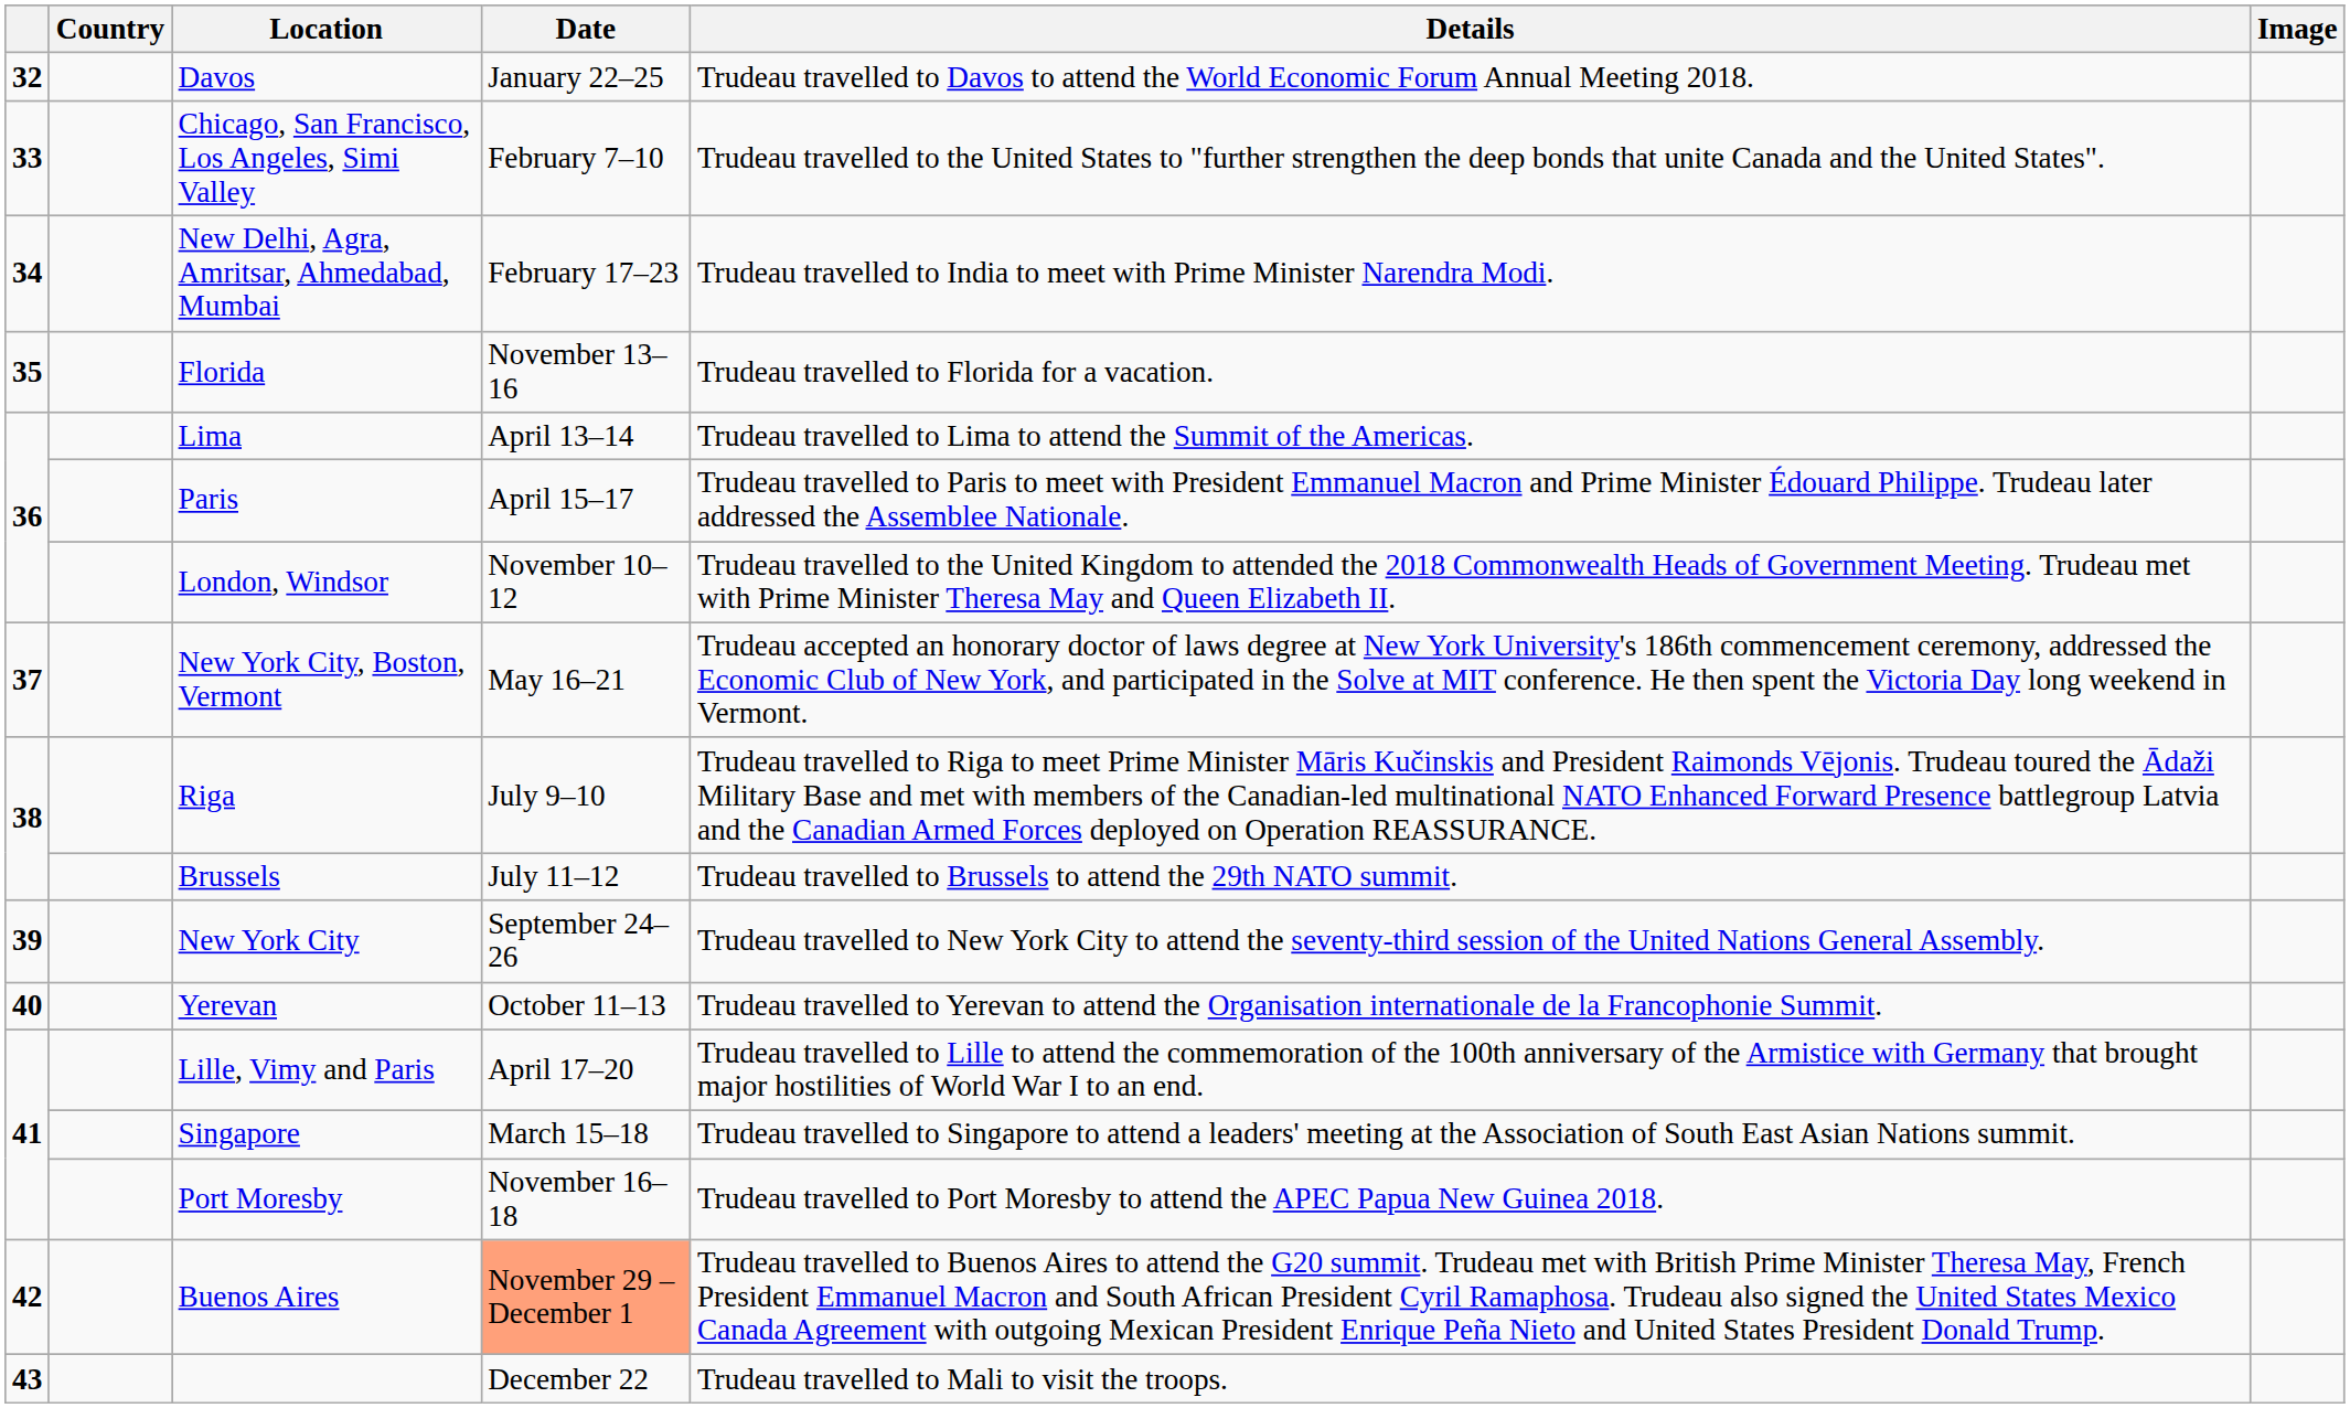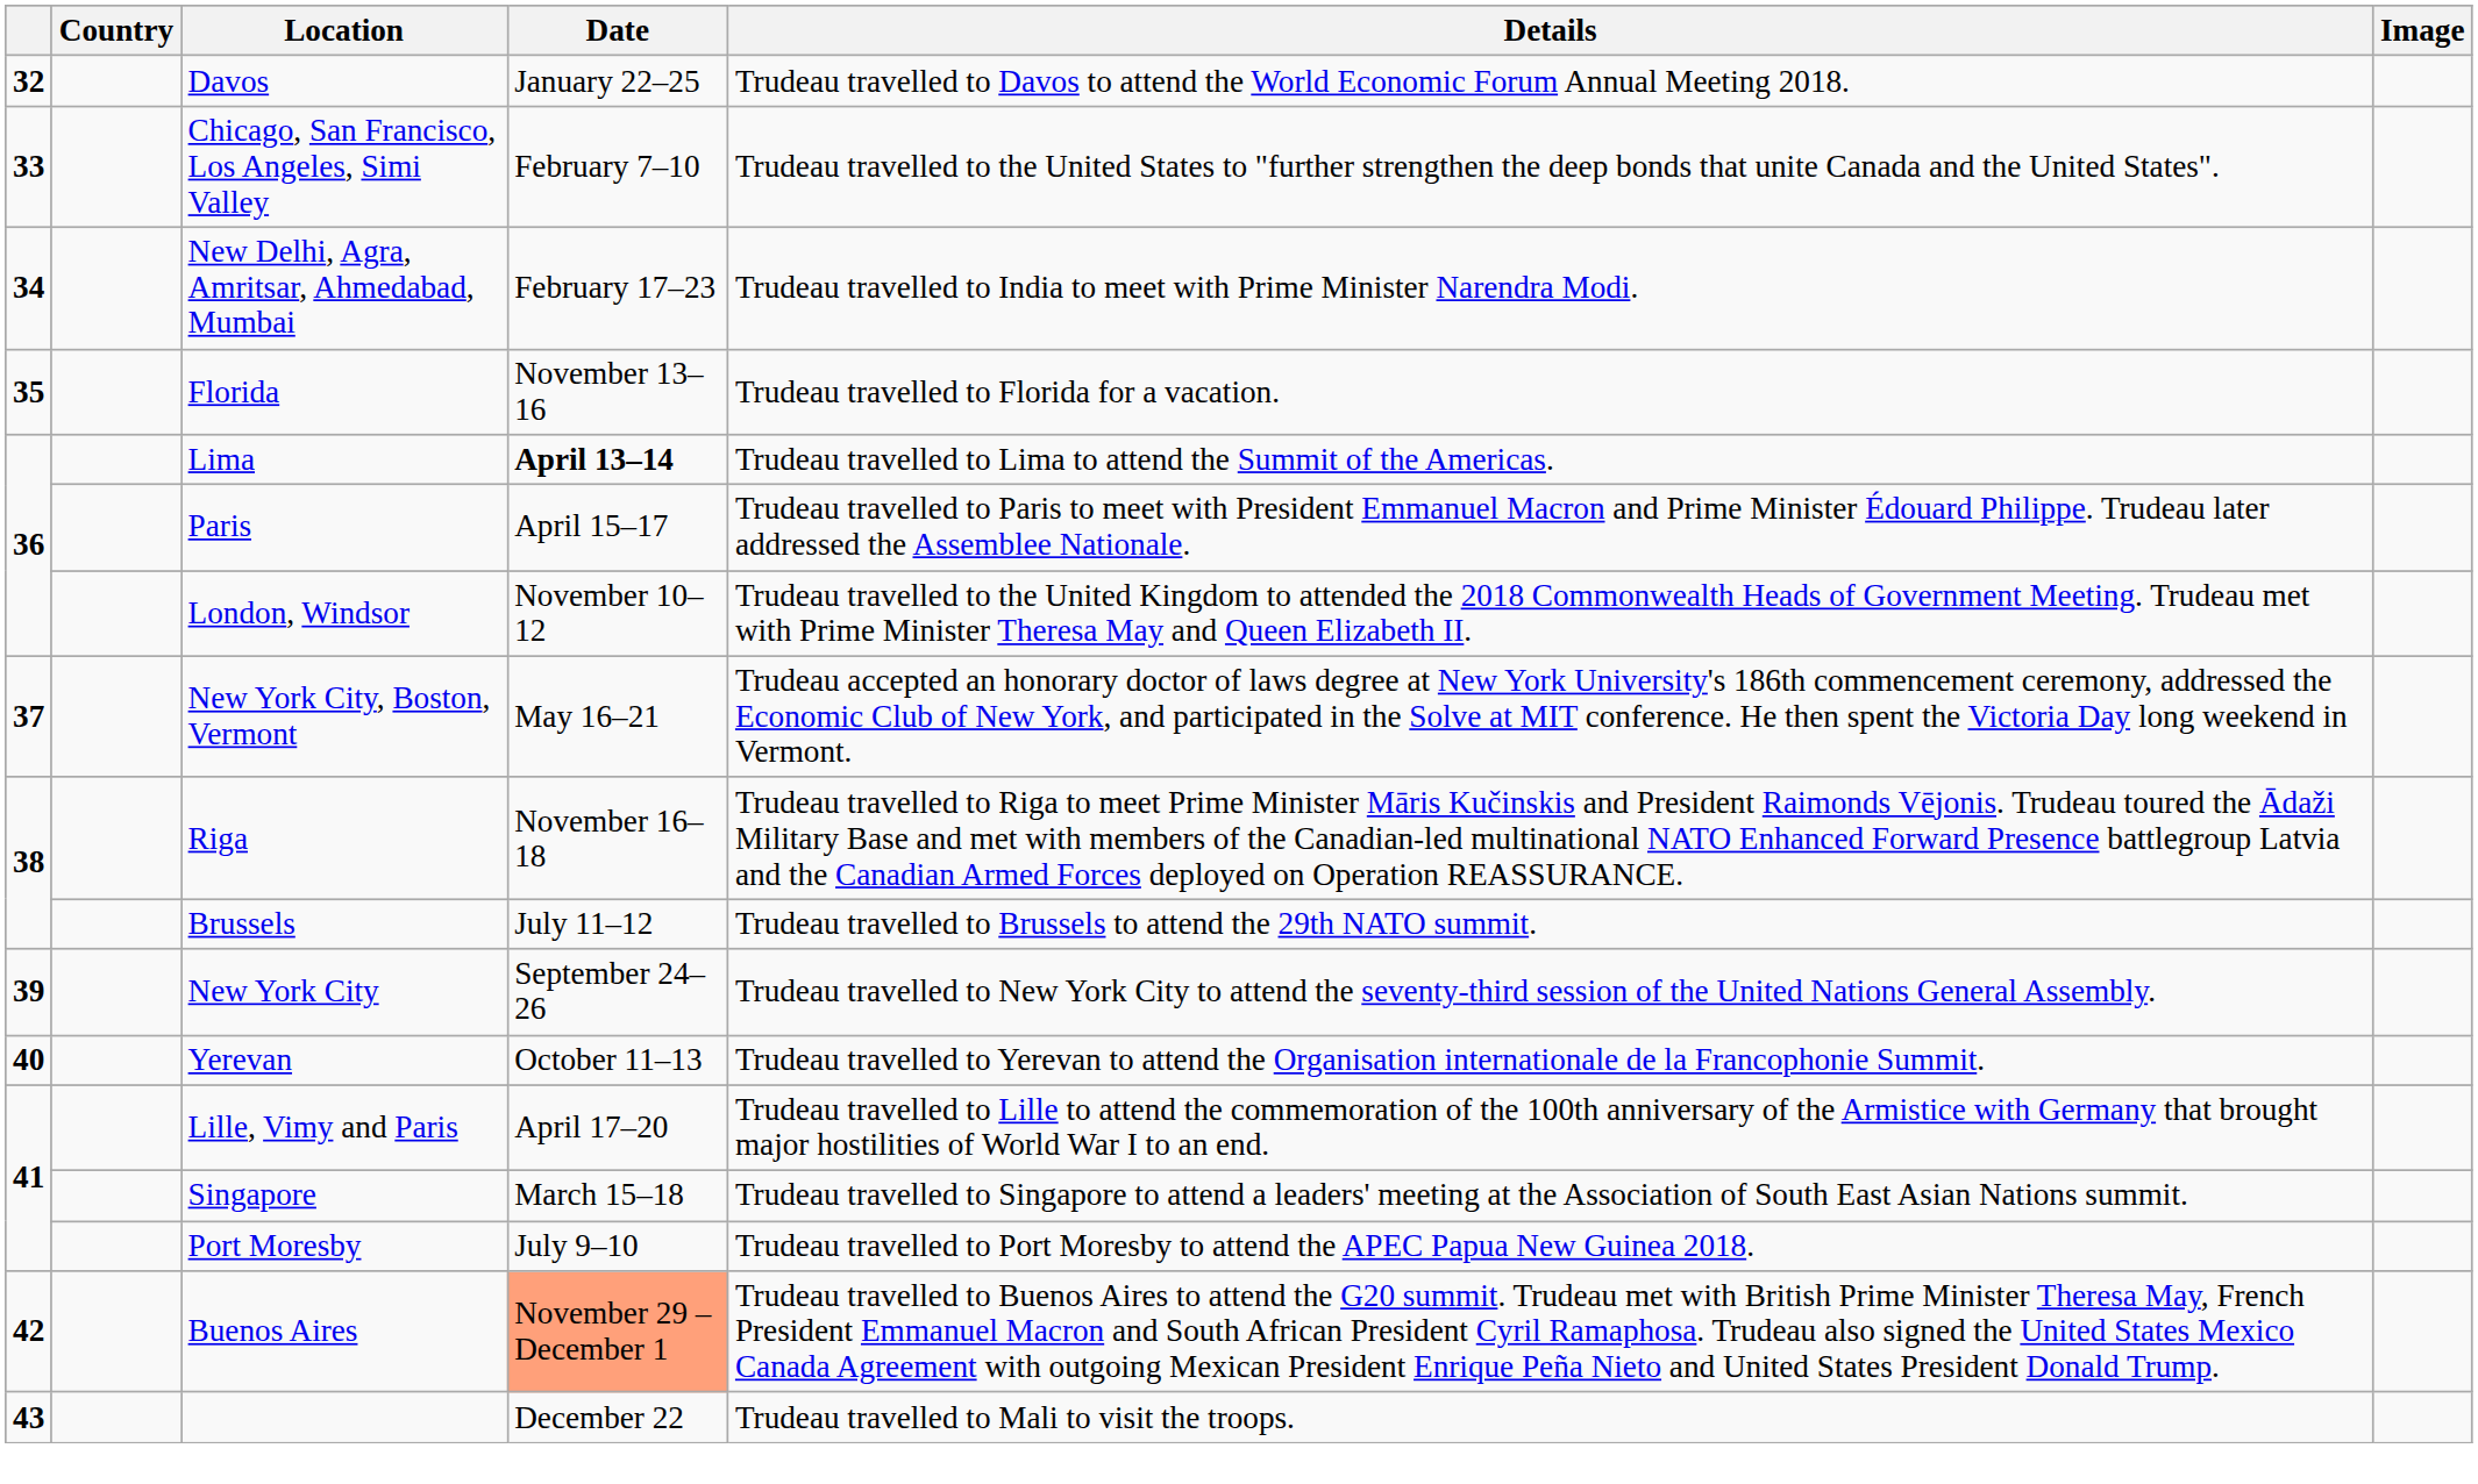 <table class="wikitable sortable">
 <tr>
 <th></th>
 <th>Country</th>
 <th>Location</th>
 <th>Date</th>
 <th>Details</th>
 <th>Image</th>
 </tr>
 <tr>
 <td><strong>32</strong></td>
 <td></td>
 <td><a href='#'>Davos</a></td>
 <td>January 22–25</td>
 <td>Trudeau travelled to <a href='#'>Davos</a> to attend the <a href='#'>World Economic Forum</a> Annual Meeting 2018.</td>
 <td></td>
 </tr>
 <tr>
 <td><strong>33</strong></td>
 <td></td>
 <td><a href='#'>Chicago</a>, <a href='#'>San Francisco</a>, <a href='#'>Los Angeles</a>, <a href='#'>Simi Valley</a></td>
 <td>February 7–10</td>
 <td>Trudeau travelled to the United States to "further strengthen the deep bonds that unite Canada and the United States".</td>
 <td></td>
 </tr>
 <tr>
 <td><strong>34</strong></td>
 <td></td>
 <td><a href='#'>New Delhi</a>, <a href='#'>Agra</a>, <a href='#'>Amritsar</a>, <a href='#'>Ahmedabad</a>, <a href='#'>Mumbai</a></td>
 <td>February 17–23</td>
 <td>Trudeau travelled to India to meet with Prime Minister <a href='#'>Narendra Modi</a>.</td>
 <td></td>
 </tr>
 <tr>
 <td><strong>35</strong></td>
 <td></td>
 <td><a href='#'>Florida</a></td>
 <td>November 13–16</td>
 <td>Trudeau travelled to Florida for a vacation.</td>
 <td></td>
 </tr>
 <tr>
 <td rowspan=3><strong>36</strong></td>
 <td></td>
 <td><a href='#'>Lima</a></td>
-<td>April 13–14</td>
+<td><strong>April 13–14</strong></td>
 <td>Trudeau travelled to Lima to attend the <a href='#'>Summit of the Americas</a>.</td>
 <td></td>
 </tr>
 <tr>
 <td></td>
 <td><a href='#'>Paris</a></td>
 <td>April 15–17</td>
 <td>Trudeau travelled to Paris to meet with President <a href='#'>Emmanuel Macron</a> and Prime Minister <a href='#'>Édouard Philippe</a>. Trudeau later addressed the <a href='#'>Assemblee Nationale</a>.</td>
 <td></td>
 </tr>
 <tr>
 <td></td>
 <td><a href='#'>London</a>, <a href='#'>Windsor</a></td>
 <td>November 10–12</td>
 <td>Trudeau travelled to the United Kingdom to attended the <a href='#'>2018 Commonwealth Heads of Government Meeting</a>. Trudeau met with Prime Minister <a href='#'>Theresa May</a> and <a href='#'>Queen Elizabeth II</a>.</td>
 <td></td>
 </tr>
 <tr>
 <td><strong>37</strong></td>
 <td></td>
 <td><a href='#'>New York City</a>, <a href='#'>Boston</a>, <a href='#'>Vermont</a></td>
 <td>May 16–21</td>
 <td>Trudeau accepted an honorary doctor of laws degree at <a href='#'>New York University</a>'s 186th commencement ceremony, addressed the <a href='#'>Economic Club of New York</a>, and participated in the <a href='#'>Solve at MIT</a> conference. He then spent the <a href='#'>Victoria Day</a> long weekend in Vermont.</td>
 <td></td>
 </tr>
 <tr>
 <td rowspan=2><strong>38</strong></td>
 <td></td>
 <td><a href='#'>Riga</a></td>
-<td>July 9–10</td>
+<td>November 16–18</td>
 <td>Trudeau travelled to Riga to meet Prime Minister <a href='#'>Māris Kučinskis</a> and President <a href='#'>Raimonds Vējonis</a>. Trudeau toured the <a href='#'>Ādaži</a> Military Base and met with members of the Canadian-led multinational <a href='#'>NATO Enhanced Forward Presence</a> battlegroup Latvia and the <a href='#'>Canadian Armed Forces</a> deployed on Operation REASSURANCE.</td>
 <td></td>
 </tr>
 <tr>
 <td></td>
 <td><a href='#'>Brussels</a></td>
 <td>July 11–12</td>
 <td>Trudeau travelled to <a href='#'>Brussels</a> to attend the <a href='#'>29th NATO summit</a>.</td>
 <td></td>
 </tr>
 <tr>
 <td><strong>39</strong></td>
 <td></td>
 <td><a href='#'>New York City</a></td>
 <td>September 24–26</td>
 <td>Trudeau travelled to New York City to attend the <a href='#'>seventy-third session of the United Nations General Assembly</a>.</td>
 <td></td>
 </tr>
 <tr>
 <td><strong>40</strong></td>
 <td></td>
 <td><a href='#'>Yerevan</a></td>
 <td>October 11–13</td>
 <td>Trudeau travelled to Yerevan to attend the <a href='#'>Organisation internationale de la Francophonie Summit</a>.</td>
 <td></td>
 </tr>
 <tr>
 <td rowspan=3><strong>41</strong></td>
 <td></td>
 <td><a href='#'>Lille</a>, <a href='#'>Vimy</a> and <a href='#'>Paris</a></td>
 <td>April 17–20</td>
 <td>Trudeau travelled to <a href='#'>Lille</a> to attend the commemoration of the 100th anniversary of the <a href='#'>Armistice with Germany</a> that brought major hostilities of World War I to an end.</td>
 <td></td>
 </tr>
 <tr>
 <td></td>
 <td><a href='#'>Singapore</a></td>
 <td>March 15–18</td>
 <td>Trudeau travelled to Singapore to attend a leaders' meeting at the Association of South East Asian Nations summit.</td>
 <td></td>
 </tr>
 <tr>
 <td></td>
 <td><a href='#'>Port Moresby</a></td>
-<td>November 16–18</td>
+<td>July 9–10</td>
 <td>Trudeau travelled to Port Moresby to attend the <a href='#'>APEC Papua New Guinea 2018</a>.</td>
 <td></td>
 </tr>
 <tr>
 <td><strong>42</strong></td>
 <td></td>
 <td><a href='#'>Buenos Aires</a></td>
 <td style="background: lightsalmon;">November 29 – December 1</td>
 <td>Trudeau travelled to Buenos Aires to attend the <a href='#'>G20 summit</a>. Trudeau met with British Prime Minister <a href='#'>Theresa May</a>, French President <a href='#'>Emmanuel Macron</a> and South African President <a href='#'>Cyril Ramaphosa</a>. Trudeau also signed the <a href='#'>United States Mexico Canada Agreement</a> with outgoing Mexican President <a href='#'>Enrique Peña Nieto</a> and United States President <a href='#'>Donald Trump</a>.</td>
 <td></td>
 </tr>
 <tr>
 <td><strong>43</strong></td>
 <td></td>
 <td></td>
 <td>December 22</td>
 <td>Trudeau travelled to Mali to visit the troops.</td>
 <td></td>
 </tr>
 </table>
